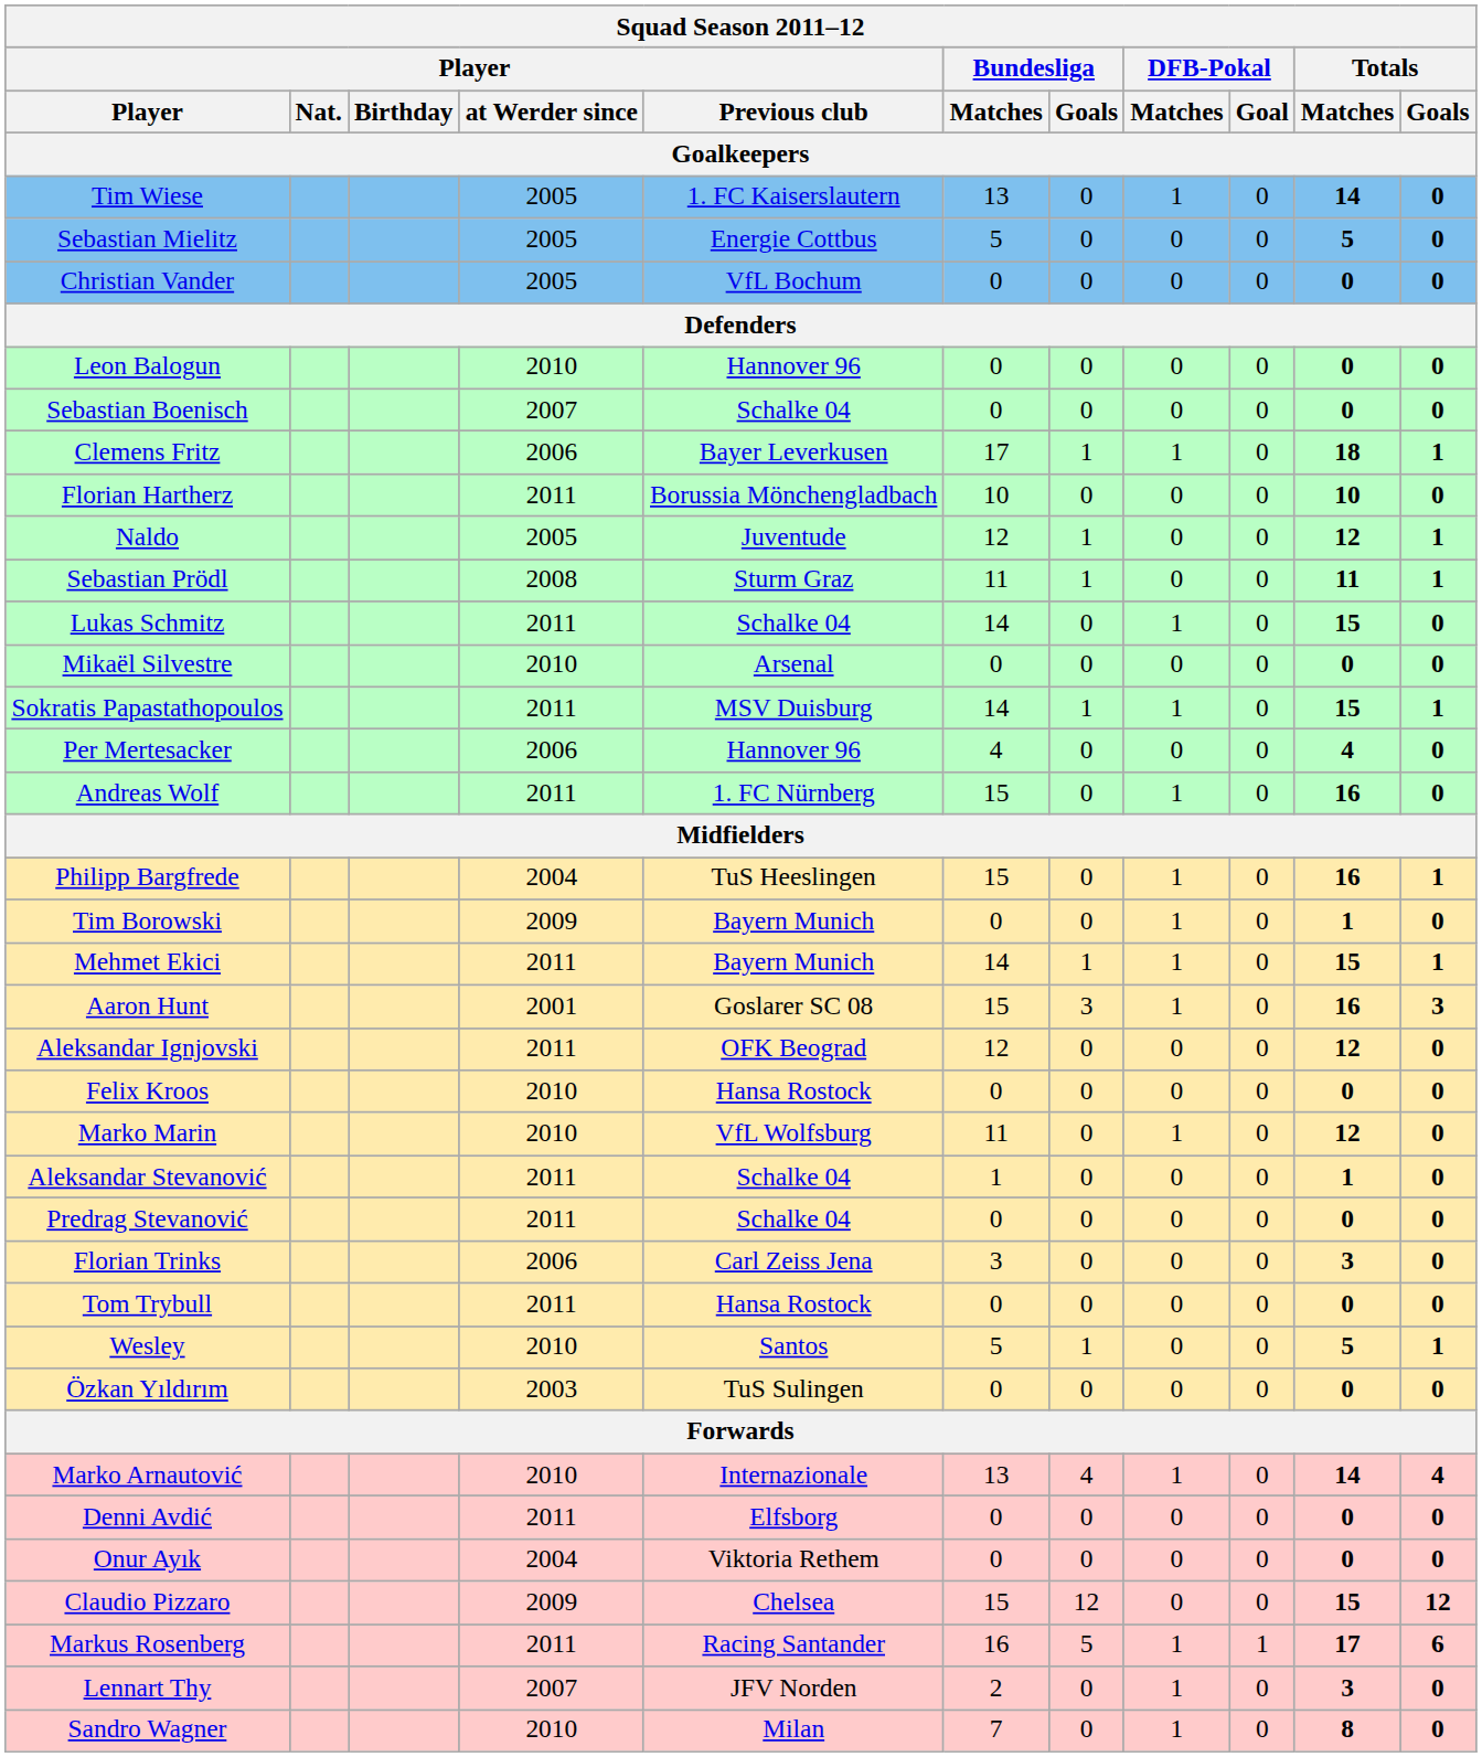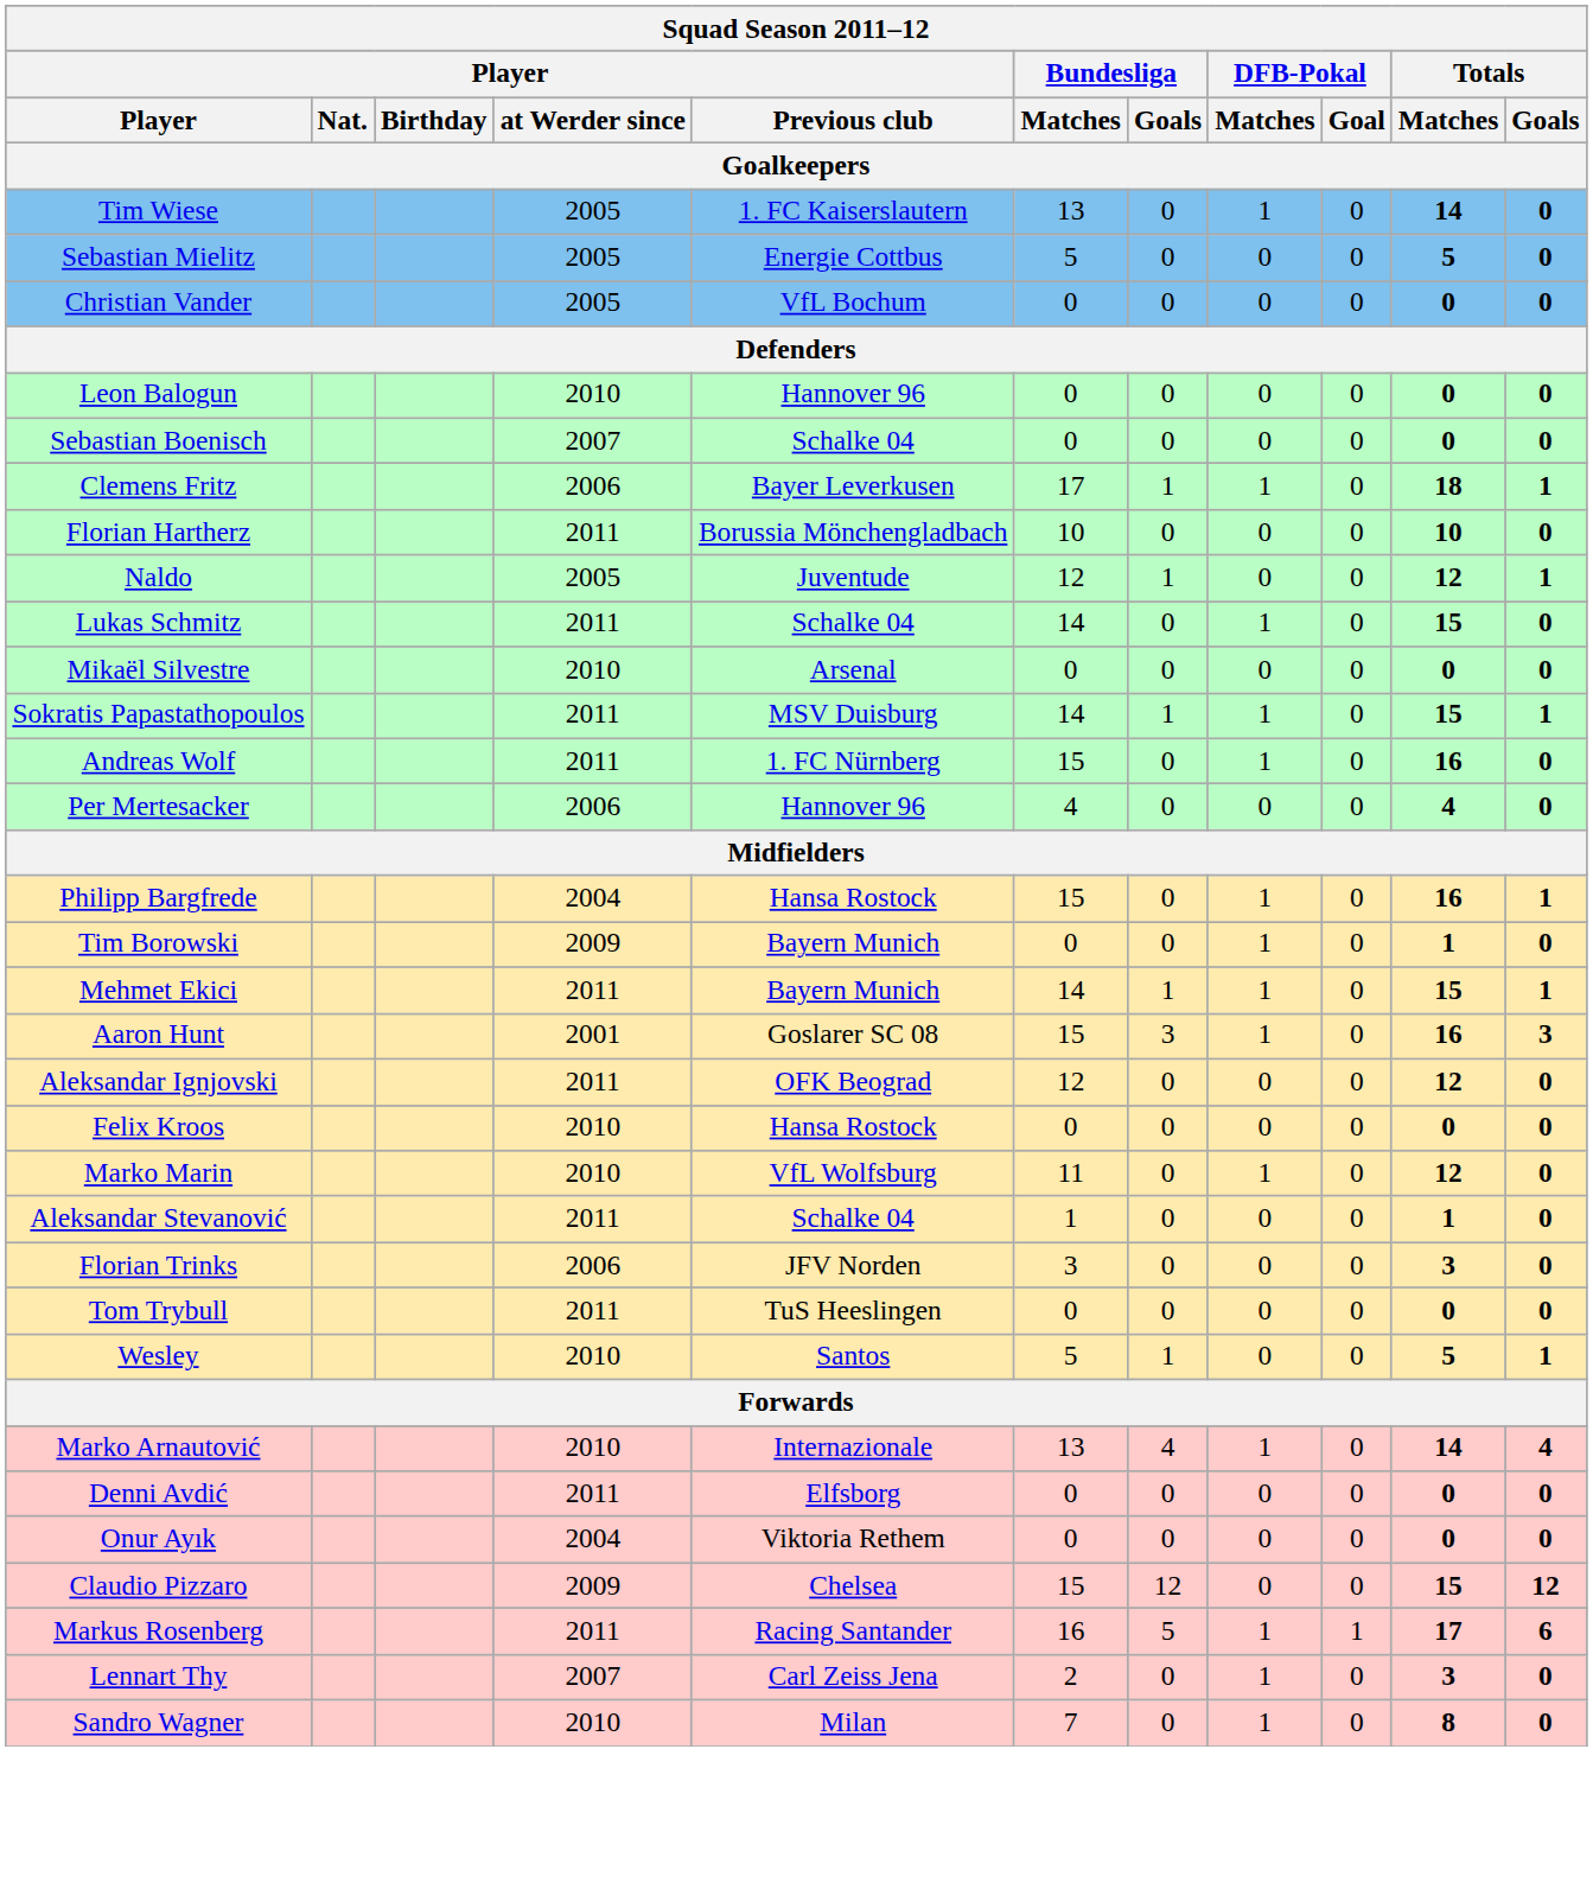 <table class="wikitable" style="font-size:85%">
 <tr style="text-align:center; background:#dcdcdc;">
 <th colspan="11">Squad Season 2011–12</th>
 </tr>
 <tr style="text-align:center; background:#9c9c9c;">
 <th colspan="5">Player</th>
 <th colspan="2"><a href='#'>Bundesliga</a></th>
 <th colspan="2"><a href='#'>DFB-Pokal</a></th>
 <th colspan="2">Totals</th>
 </tr>
 <tr style="text-align:center; background:#dcdcdc;">
 <th>Player</th>
 <th>Nat.</th>
 <th>Birthday</th>
 <th>at Werder since</th>
 <th>Previous club</th>
 <th>Matches</th>
 <th>Goals</th>
 <th>Matches</th>
 <th>Goal</th>
 <th>Matches</th>
 <th>Goals</th>
 </tr>
 <tr style="text-align:center; background:#dcdcdc;">
 <th colspan="11">Goalkeepers</th>
 </tr>
 <tr style="text-align:center; background:#7ec0ee;">
 <td><a href='#'>Tim Wiese</a></td>
 <td></td>
 <td></td>
 <td>2005</td>
 <td><a href='#'>1. FC Kaiserslautern</a></td>
 <td>13</td>
 <td>0</td>
 <td>1</td>
 <td>0</td>
 <td><strong>14</strong></td>
 <td><strong>0</strong></td>
 </tr>
 <tr style="text-align:center; background:#7ec0ee;">
 <td><a href='#'>Sebastian Mielitz</a></td>
 <td></td>
 <td></td>
 <td>2005</td>
 <td><a href='#'>Energie Cottbus</a></td>
 <td>5</td>
 <td>0</td>
 <td>0</td>
 <td>0</td>
 <td><strong>5</strong></td>
 <td><strong>0</strong></td>
 </tr>
 <tr style="text-align:center; background:#7ec0ee;">
 <td><a href='#'>Christian Vander</a></td>
 <td></td>
 <td></td>
 <td>2005</td>
 <td><a href='#'>VfL Bochum</a></td>
 <td>0</td>
 <td>0</td>
 <td>0</td>
 <td>0</td>
 <td><strong>0</strong></td>
 <td><strong>0</strong></td>
 </tr>
 <tr style="text-align:center; background:#dcdcdc;">
 <th colspan="11">Defenders</th>
 </tr>
 <tr style="text-align:center; background:#b9ffc5;">
 <td><a href='#'>Leon Balogun</a></td>
 <td></td>
 <td></td>
 <td>2010</td>
 <td><a href='#'>Hannover 96</a></td>
 <td>0</td>
 <td>0</td>
 <td>0</td>
 <td>0</td>
 <td><strong>0</strong></td>
 <td><strong>0</strong></td>
 </tr>
 <tr style="text-align:center; background:#b9ffc5;">
 <td><a href='#'>Sebastian Boenisch</a></td>
 <td></td>
 <td></td>
 <td>2007</td>
 <td><a href='#'>Schalke 04</a></td>
 <td>0</td>
 <td>0</td>
 <td>0</td>
 <td>0</td>
 <td><strong>0</strong></td>
 <td><strong>0</strong></td>
 </tr>
 <tr style="text-align:center; background:#b9ffc5;">
 <td><a href='#'>Clemens Fritz</a></td>
 <td></td>
 <td></td>
 <td>2006</td>
 <td><a href='#'>Bayer Leverkusen</a></td>
 <td>17</td>
 <td>1</td>
 <td>1</td>
 <td>0</td>
 <td><strong>18</strong></td>
 <td><strong>1</strong></td>
 </tr>
 <tr style="text-align:center; background:#b9ffc5;">
 <td><a href='#'>Florian Hartherz</a></td>
 <td></td>
 <td></td>
 <td>2011</td>
 <td><a href='#'>Borussia Mönchengladbach</a></td>
 <td>10</td>
 <td>0</td>
 <td>0</td>
 <td>0</td>
 <td><strong>10</strong></td>
 <td><strong>0</strong></td>
 </tr>
 <tr style="text-align:center; background:#b9ffc5;">
 <td><a href='#'>Naldo</a></td>
 <td></td>
 <td></td>
 <td>2005</td>
 <td><a href='#'>Juventude</a></td>
 <td>12</td>
 <td>1</td>
 <td>0</td>
 <td>0</td>
 <td><strong>12</strong></td>
 <td><strong>1</strong></td>
 </tr>
 <tr style="text-align:center; background:#b9ffc5;">
-<td><a href='#'>Sebastian Prödl</a></td>
-<td></td>
-<td></td>
-<td>2008</td>
-<td><a href='#'>Sturm Graz</a></td>
-<td>11</td>
-<td>1</td>
-<td>0</td>
-<td>0</td>
-<td><strong>11</strong></td>
-<td><strong>1</strong></td>
-</tr>
-<tr style="text-align:center; background:#b9ffc5;">
 <td><a href='#'>Lukas Schmitz</a></td>
 <td></td>
 <td></td>
 <td>2011</td>
 <td><a href='#'>Schalke 04</a></td>
 <td>14</td>
 <td>0</td>
 <td>1</td>
 <td>0</td>
 <td><strong>15</strong></td>
 <td><strong>0</strong></td>
 </tr>
 <tr style="text-align:center; background:#b9ffc5;">
 <td><a href='#'>Mikaël Silvestre</a></td>
 <td></td>
 <td></td>
 <td>2010</td>
 <td><a href='#'>Arsenal</a></td>
 <td>0</td>
 <td>0</td>
 <td>0</td>
 <td>0</td>
 <td><strong>0</strong></td>
 <td><strong>0</strong></td>
 </tr>
 <tr style="text-align:center; background:#b9ffc5;">
 <td><a href='#'>Sokratis Papastathopoulos</a></td>
 <td></td>
 <td></td>
 <td>2011</td>
 <td><a href='#'>MSV Duisburg</a></td>
 <td>14</td>
 <td>1</td>
 <td>1</td>
 <td>0</td>
 <td><strong>15</strong></td>
 <td><strong>1</strong></td>
 </tr>
 <tr style="text-align:center; background:#b9ffc5;">
+<td><a href='#'>Andreas Wolf</a></td>
+<td></td>
+<td></td>
+<td>2011</td>
+<td><a href='#'>1. FC Nürnberg</a></td>
+<td>15</td>
+<td>0</td>
+<td>1</td>
+<td>0</td>
+<td><strong>16</strong></td>
+<td><strong>0</strong></td>
+</tr>
+<tr style="text-align:center; background:#b9ffc5;">
 <td><a href='#'>Per Mertesacker</a></td>
 <td></td>
 <td></td>
 <td>2006</td>
 <td><a href='#'>Hannover 96</a></td>
 <td>4</td>
 <td>0</td>
 <td>0</td>
 <td>0</td>
 <td><strong>4</strong></td>
 <td><strong>0</strong></td>
 </tr>
-<tr style="text-align:center; background:#b9ffc5;">
-<td><a href='#'>Andreas Wolf</a></td>
-<td></td>
-<td></td>
-<td>2011</td>
-<td><a href='#'>1. FC Nürnberg</a></td>
-<td>15</td>
-<td>0</td>
-<td>1</td>
-<td>0</td>
-<td><strong>16</strong></td>
-<td><strong>0</strong></td>
-</tr>
 <tr style="text-align:center; background:#dcdcdc;">
 <th colspan="11">Midfielders</th>
 </tr>
 <tr style="text-align:center; background:#ffebad;">
 <td><a href='#'>Philipp Bargfrede</a></td>
 <td></td>
 <td></td>
 <td>2004</td>
-<td>TuS Heeslingen</td>
+<td><a href='#'>Hansa Rostock</a></td>
 <td>15</td>
 <td>0</td>
 <td>1</td>
 <td>0</td>
 <td><strong>16</strong></td>
 <td><strong>1</strong></td>
 </tr>
 <tr style="text-align:center; background:#ffebad;">
 <td><a href='#'>Tim Borowski</a></td>
 <td></td>
 <td></td>
 <td>2009</td>
 <td><a href='#'>Bayern Munich</a></td>
 <td>0</td>
 <td>0</td>
 <td>1</td>
 <td>0</td>
 <td><strong>1</strong></td>
 <td><strong>0</strong></td>
 </tr>
 <tr style="text-align:center; background:#ffebad;">
 <td><a href='#'>Mehmet Ekici</a></td>
 <td></td>
 <td></td>
 <td>2011</td>
 <td><a href='#'>Bayern Munich</a></td>
 <td>14</td>
 <td>1</td>
 <td>1</td>
 <td>0</td>
 <td><strong>15</strong></td>
 <td><strong>1</strong></td>
 </tr>
 <tr style="text-align:center; background:#ffebad;">
 <td><a href='#'>Aaron Hunt</a></td>
 <td></td>
 <td></td>
 <td>2001</td>
 <td>Goslarer SC 08</td>
 <td>15</td>
 <td>3</td>
 <td>1</td>
 <td>0</td>
 <td><strong>16</strong></td>
 <td><strong>3</strong></td>
 </tr>
 <tr style="text-align:center; background:#ffebad;">
 <td><a href='#'>Aleksandar Ignjovski</a></td>
 <td></td>
 <td></td>
 <td>2011</td>
 <td><a href='#'>OFK Beograd</a></td>
 <td>12</td>
 <td>0</td>
 <td>0</td>
 <td>0</td>
 <td><strong>12</strong></td>
 <td><strong>0</strong></td>
 </tr>
 <tr style="text-align:center; background:#ffebad;">
 <td><a href='#'>Felix Kroos</a></td>
 <td></td>
 <td></td>
 <td>2010</td>
 <td><a href='#'>Hansa Rostock</a></td>
 <td>0</td>
 <td>0</td>
 <td>0</td>
 <td>0</td>
 <td><strong>0</strong></td>
 <td><strong>0</strong></td>
 </tr>
 <tr style="text-align:center; background:#ffebad;">
 <td><a href='#'>Marko Marin</a></td>
 <td></td>
 <td></td>
 <td>2010</td>
 <td><a href='#'>VfL Wolfsburg</a></td>
 <td>11</td>
 <td>0</td>
 <td>1</td>
 <td>0</td>
 <td><strong>12</strong></td>
 <td><strong>0</strong></td>
 </tr>
 <tr style="text-align:center; background:#ffebad;">
 <td><a href='#'>Aleksandar Stevanović</a></td>
 <td></td>
 <td></td>
 <td>2011</td>
 <td><a href='#'>Schalke 04</a></td>
 <td>1</td>
 <td>0</td>
 <td>0</td>
 <td>0</td>
 <td><strong>1</strong></td>
 <td><strong>0</strong></td>
 </tr>
 <tr style="text-align:center; background:#ffebad;">
-<td><a href='#'>Predrag Stevanović</a></td>
-<td></td>
-<td></td>
-<td>2011</td>
-<td><a href='#'>Schalke 04</a></td>
-<td>0</td>
-<td>0</td>
-<td>0</td>
-<td>0</td>
-<td><strong>0</strong></td>
-<td><strong>0</strong></td>
-</tr>
-<tr style="text-align:center; background:#ffebad;">
 <td><a href='#'>Florian Trinks</a></td>
 <td></td>
 <td></td>
 <td>2006</td>
-<td><a href='#'>Carl Zeiss Jena</a></td>
+<td>JFV Norden</td>
 <td>3</td>
 <td>0</td>
 <td>0</td>
 <td>0</td>
 <td><strong>3</strong></td>
 <td><strong>0</strong></td>
 </tr>
 <tr style="text-align:center; background:#ffebad;">
 <td><a href='#'>Tom Trybull</a></td>
 <td></td>
 <td></td>
 <td>2011</td>
-<td><a href='#'>Hansa Rostock</a></td>
+<td>TuS Heeslingen</td>
 <td>0</td>
 <td>0</td>
 <td>0</td>
 <td>0</td>
 <td><strong>0</strong></td>
 <td><strong>0</strong></td>
 </tr>
 <tr style="text-align:center; background:#ffebad;">
 <td><a href='#'>Wesley</a></td>
 <td></td>
 <td></td>
 <td>2010</td>
 <td><a href='#'>Santos</a></td>
 <td>5</td>
 <td>1</td>
 <td>0</td>
 <td>0</td>
 <td><strong>5</strong></td>
 <td><strong>1</strong></td>
-</tr>
-<tr style="text-align:center; background:#ffebad;">
-<td><a href='#'>Özkan Yıldırım</a></td>
-<td></td>
-<td></td>
-<td>2003</td>
-<td>TuS Sulingen</td>
-<td>0</td>
-<td>0</td>
-<td>0</td>
-<td>0</td>
-<td><strong>0</strong></td>
-<td><strong>0</strong></td>
 </tr>
 <tr style="text-align:center; background:#dcdcdc;">
 <th colspan="11">Forwards</th>
 </tr>
 <tr style="text-align:center; background:#ffcbcb;">
 <td><a href='#'>Marko Arnautović</a></td>
 <td></td>
 <td></td>
 <td>2010</td>
 <td><a href='#'>Internazionale</a></td>
 <td>13</td>
 <td>4</td>
 <td>1</td>
 <td>0</td>
 <td><strong>14</strong></td>
 <td><strong>4</strong></td>
 </tr>
 <tr style="text-align:center; background:#ffcbcb;">
 <td><a href='#'>Denni Avdić</a></td>
 <td></td>
 <td></td>
 <td>2011</td>
 <td><a href='#'>Elfsborg</a></td>
 <td>0</td>
 <td>0</td>
 <td>0</td>
 <td>0</td>
 <td><strong>0</strong></td>
 <td><strong>0</strong></td>
 </tr>
 <tr style="text-align:center; background:#ffcbcb;">
 <td><a href='#'>Onur Ayık</a></td>
 <td></td>
 <td></td>
 <td>2004</td>
 <td>Viktoria Rethem</td>
 <td>0</td>
 <td>0</td>
 <td>0</td>
 <td>0</td>
 <td><strong>0</strong></td>
 <td><strong>0</strong></td>
 </tr>
 <tr style="text-align:center; background:#ffcbcb;">
 <td><a href='#'>Claudio Pizzaro</a></td>
 <td></td>
 <td></td>
 <td>2009</td>
 <td><a href='#'>Chelsea</a></td>
 <td>15</td>
 <td>12</td>
 <td>0</td>
 <td>0</td>
 <td><strong>15</strong></td>
 <td><strong>12</strong></td>
 </tr>
 <tr style="text-align:center; background:#ffcbcb;">
 <td><a href='#'>Markus Rosenberg</a></td>
 <td></td>
 <td></td>
 <td>2011</td>
 <td><a href='#'>Racing Santander</a></td>
 <td>16</td>
 <td>5</td>
 <td>1</td>
 <td>1</td>
 <td><strong>17</strong></td>
 <td><strong>6</strong></td>
 </tr>
 <tr style="text-align:center; background:#ffcbcb;">
 <td><a href='#'>Lennart Thy</a></td>
 <td></td>
 <td></td>
 <td>2007</td>
-<td>JFV Norden</td>
+<td><a href='#'>Carl Zeiss Jena</a></td>
 <td>2</td>
 <td>0</td>
 <td>1</td>
 <td>0</td>
 <td><strong>3</strong></td>
 <td><strong>0</strong></td>
 </tr>
 <tr style="text-align:center; background:#ffcbcb;">
 <td><a href='#'>Sandro Wagner</a></td>
 <td></td>
 <td></td>
 <td>2010</td>
 <td><a href='#'>Milan</a></td>
 <td>7</td>
 <td>0</td>
 <td>1</td>
 <td>0</td>
 <td><strong>8</strong></td>
 <td><strong>0</strong></td>
 </tr>
 </table>
